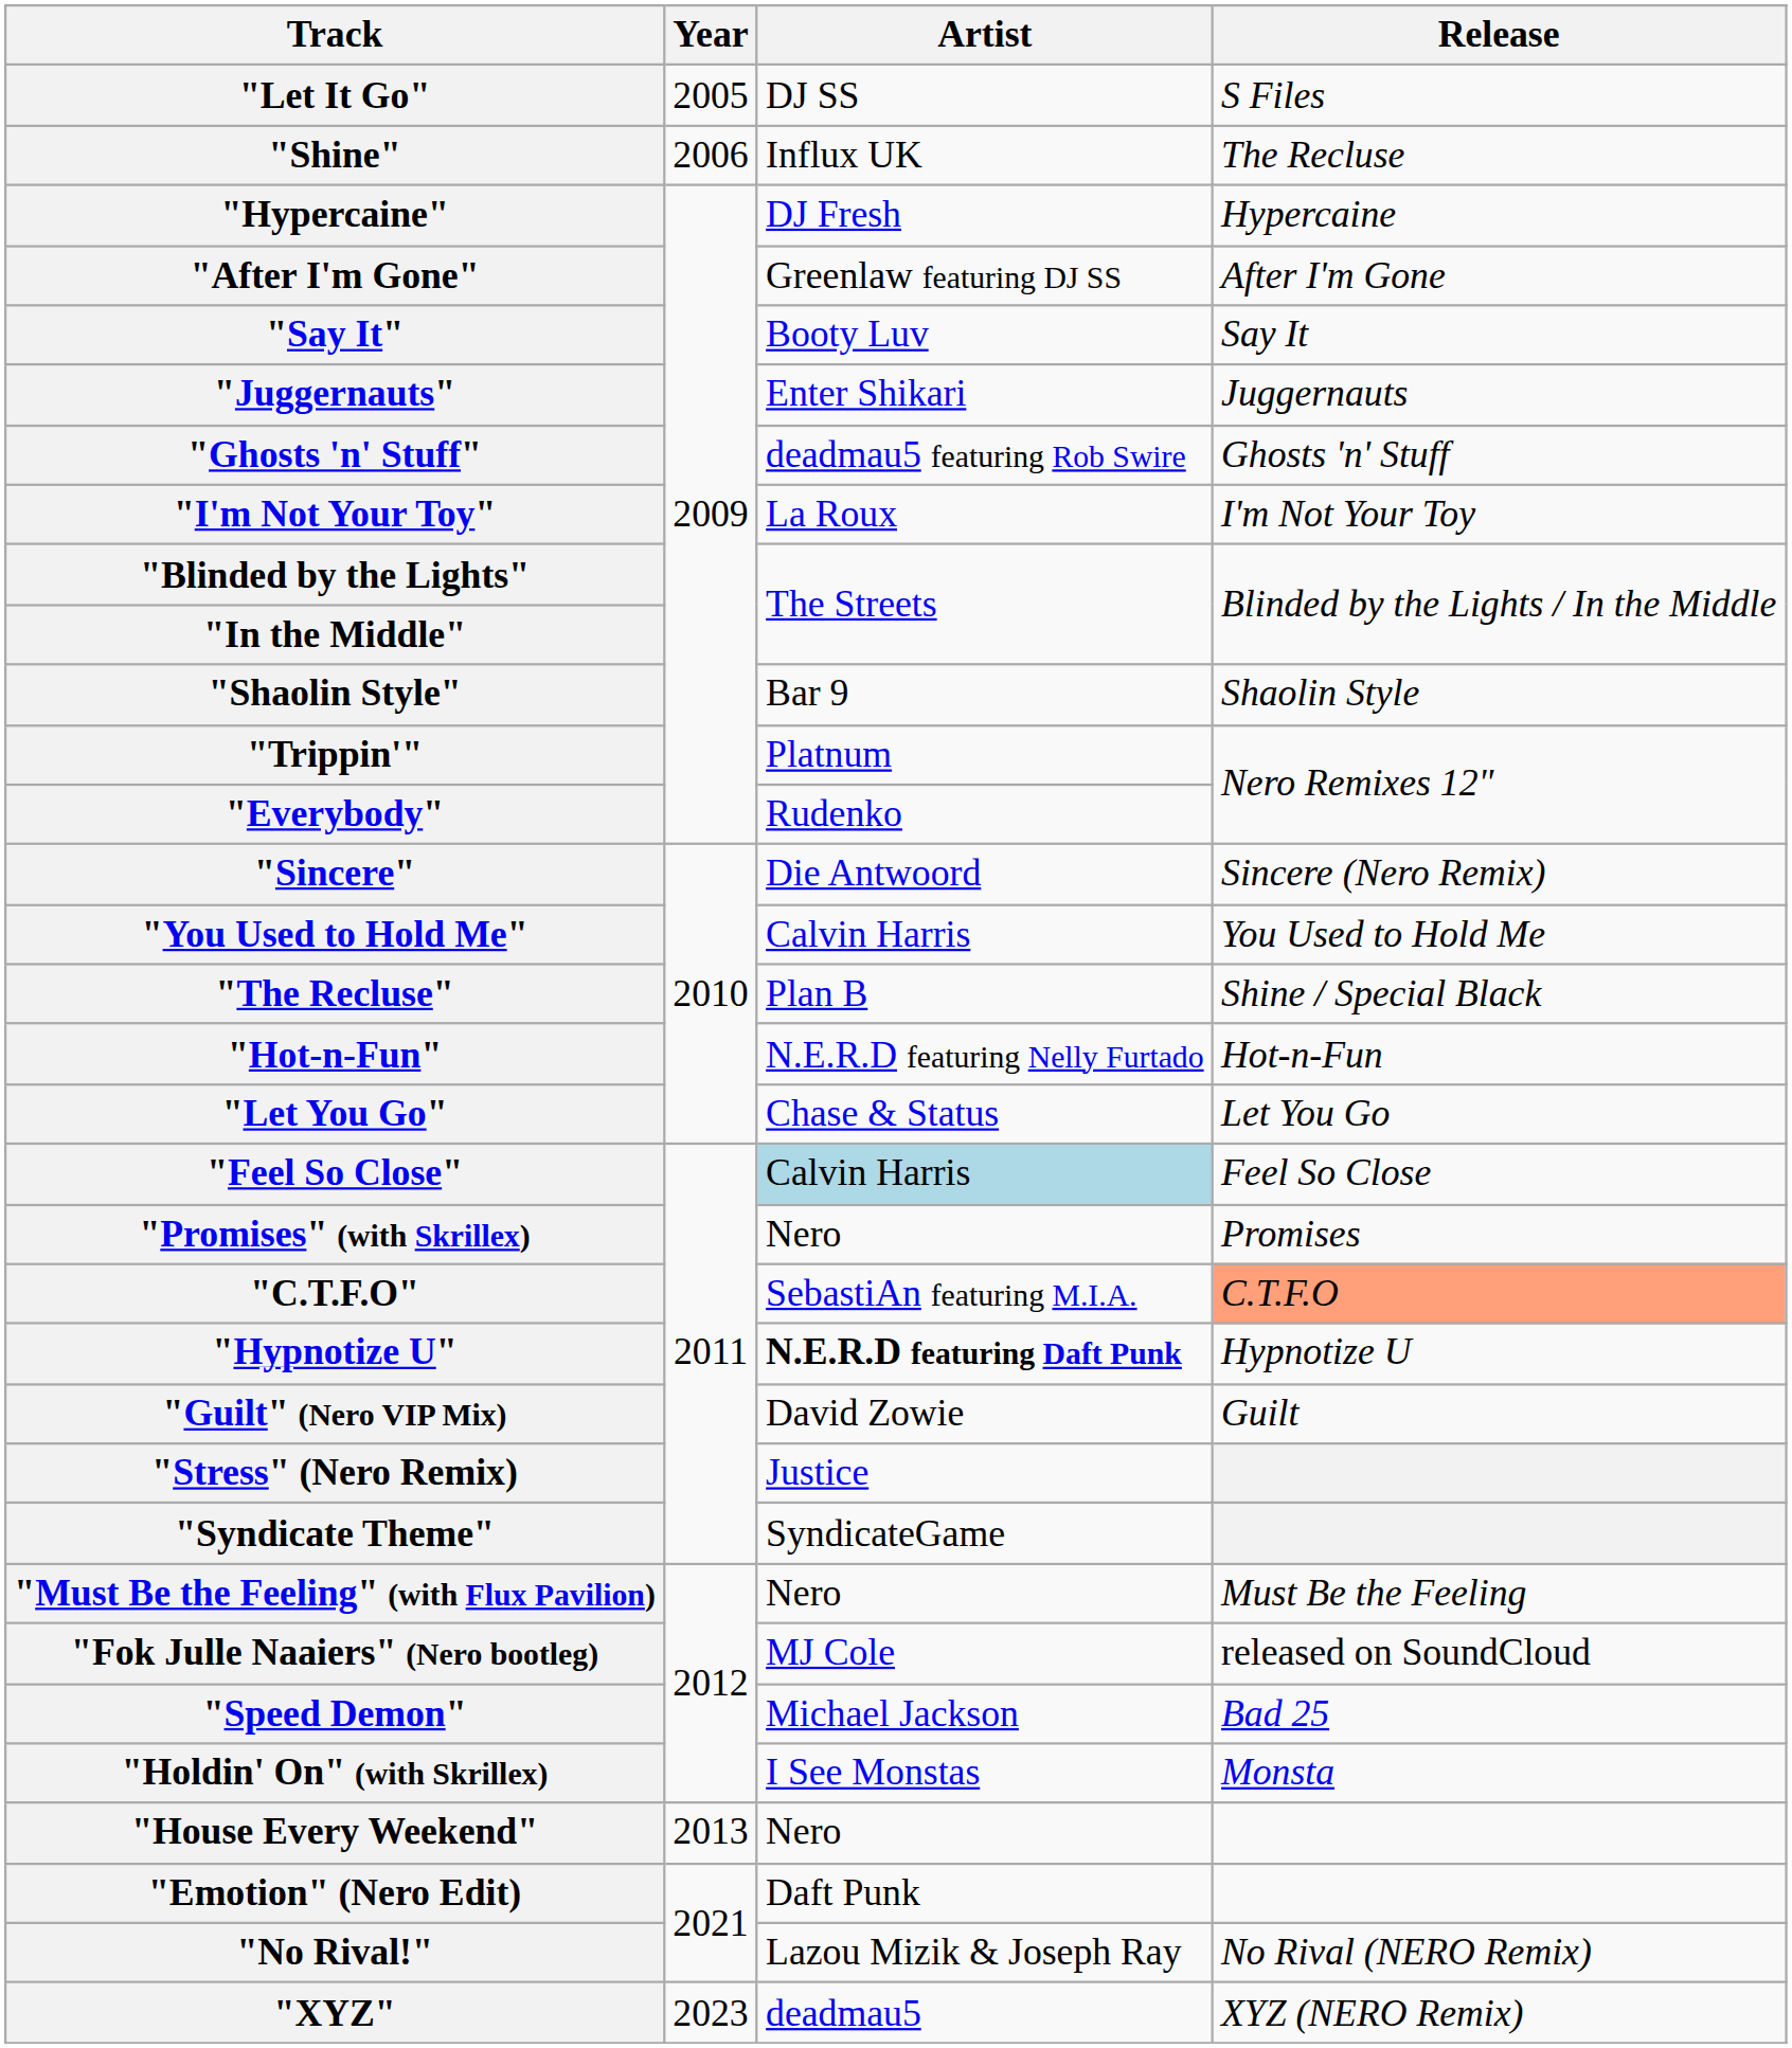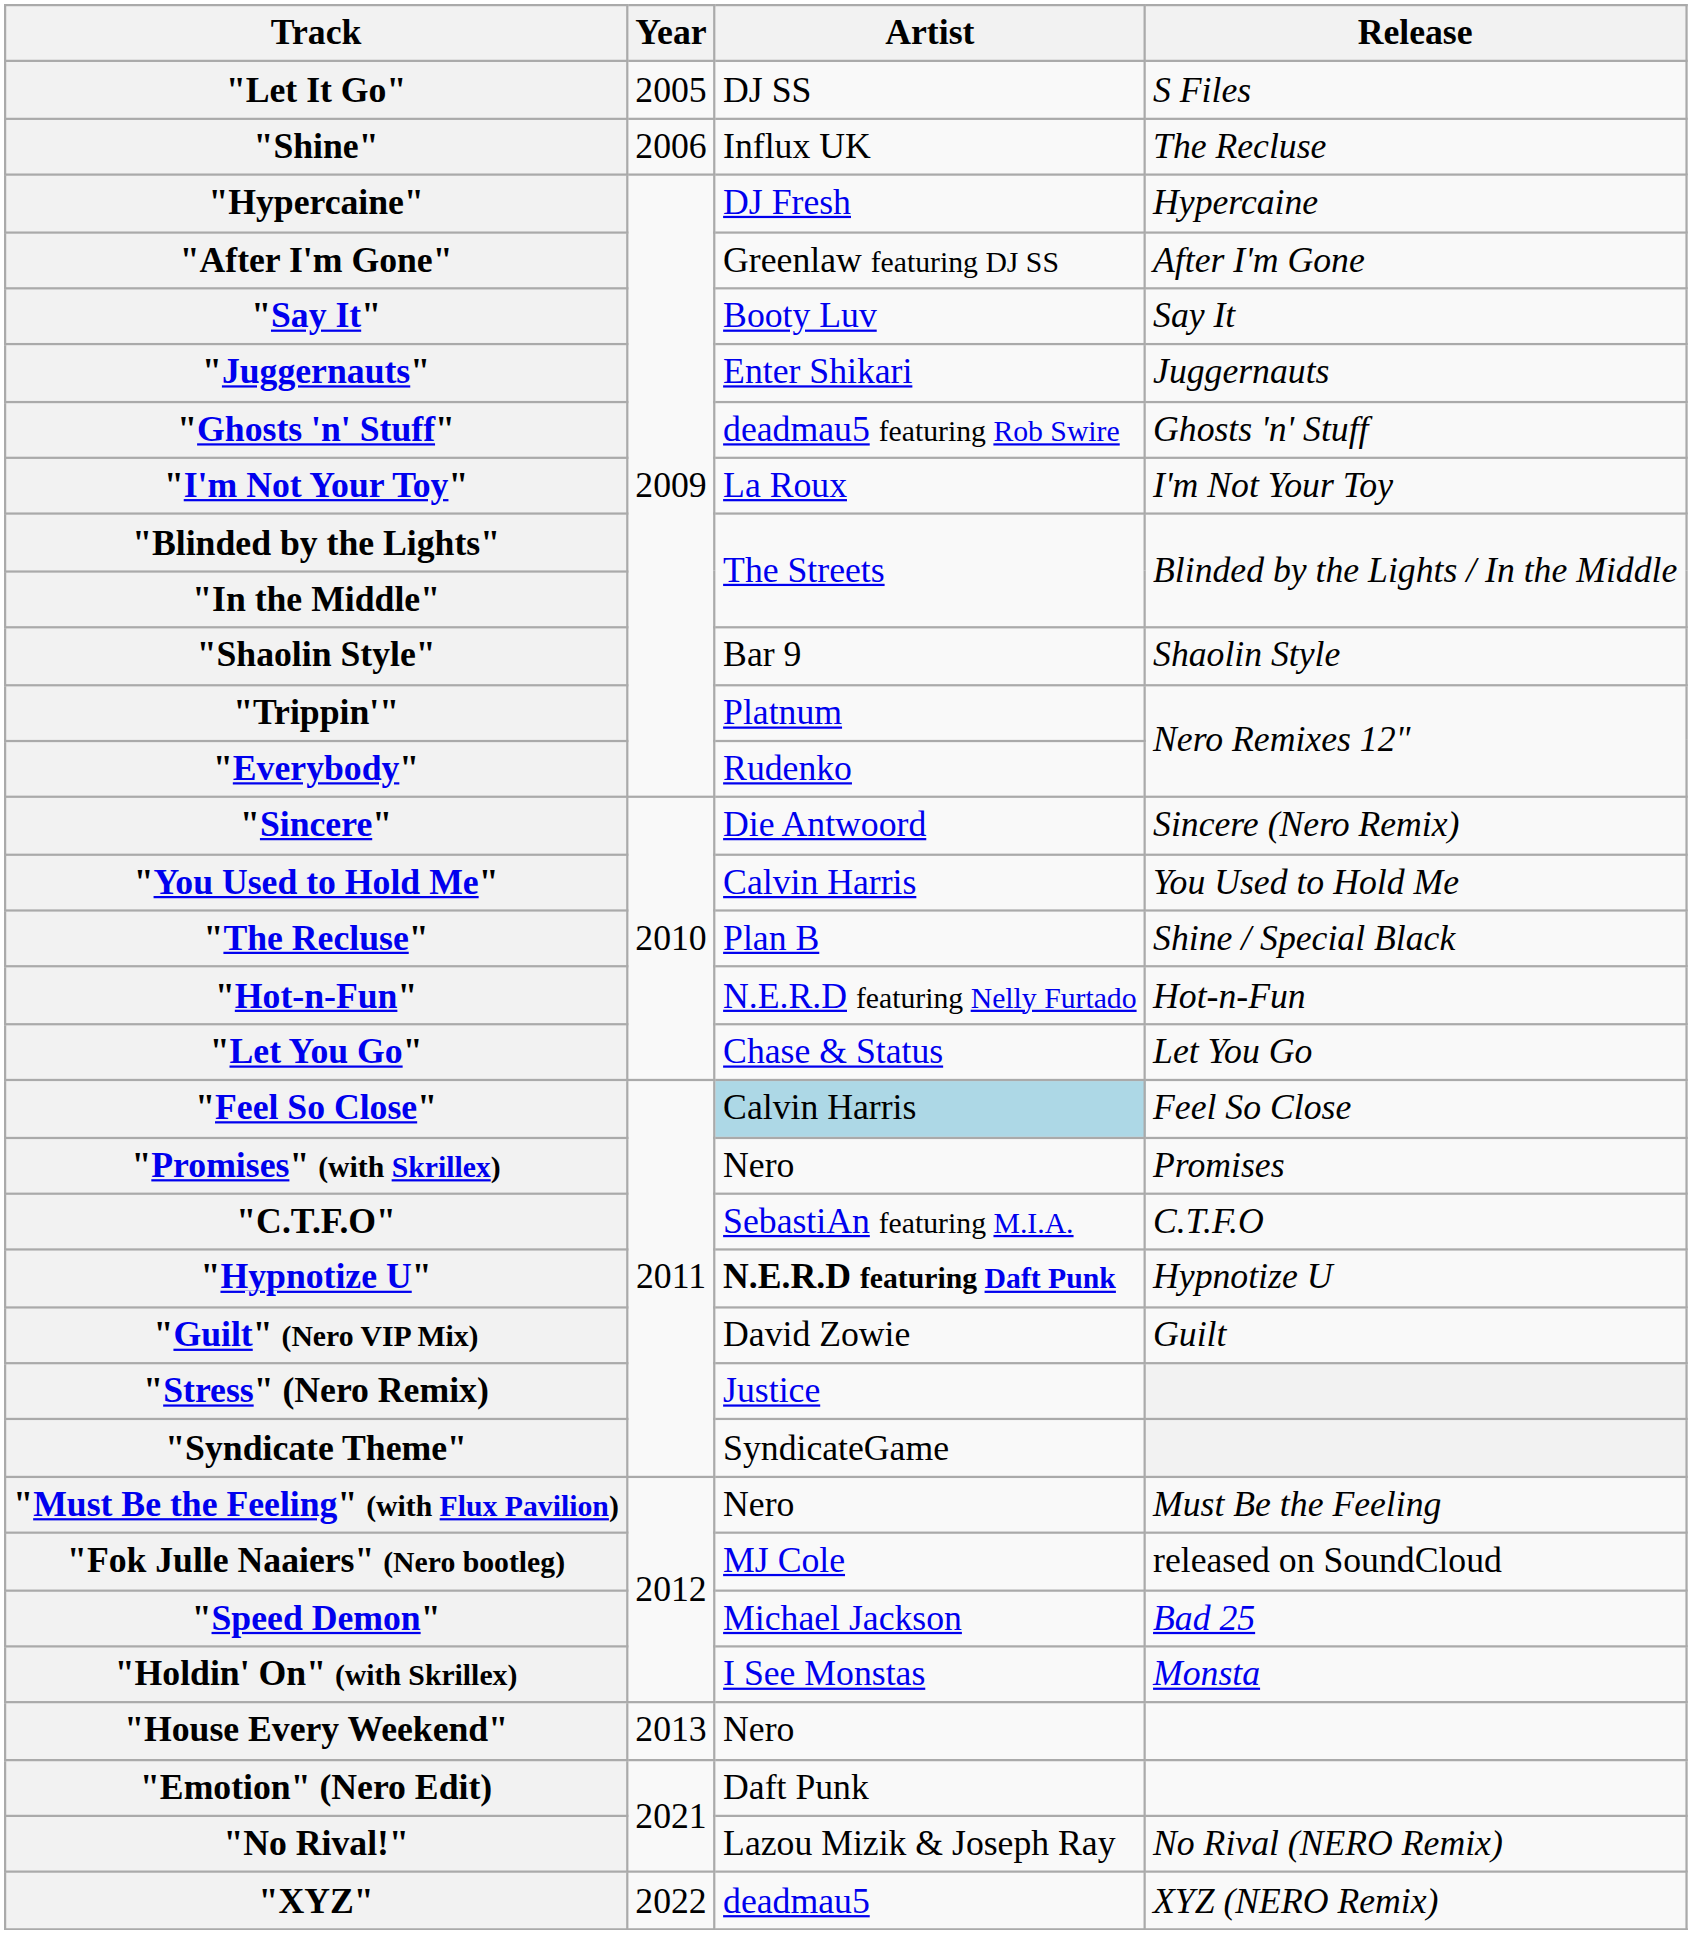 <table class="wikitable plainrowheaders" border="1">
 <tr>
 <th>Track</th>
 <th>Year</th>
 <th>Artist</th>
 <th>Release</th>
 </tr>
 <tr>
 <th scope="row">"Let It Go"</th>
 <td style="text-align:center;">2005</td>
 <td>DJ SS</td>
 <td><em>S Files</em></td>
 </tr>
 <tr>
 <th scope="row">"Shine"</th>
 <td style="text-align:center;">2006</td>
 <td>Influx UK</td>
 <td><em>The Recluse</em></td>
 </tr>
 <tr>
 <th scope="row">"Hypercaine"</th>
 <td rowspan="11" style="text-align:center;">2009</td>
 <td><a href='#'>DJ Fresh</a></td>
 <td><em>Hypercaine</em></td>
 </tr>
 <tr>
 <th scope="row">"After I'm Gone"</th>
 <td>Greenlaw <small>featuring DJ SS</small></td>
 <td><em>After I'm Gone</em></td>
 </tr>
 <tr>
 <th scope="row">"<a href='#'>Say It</a>"</th>
 <td><a href='#'>Booty Luv</a></td>
 <td><em>Say It</em></td>
 </tr>
 <tr>
 <th scope="row">"<a href='#'>Juggernauts</a>"</th>
 <td><a href='#'>Enter Shikari</a></td>
 <td><em>Juggernauts</em></td>
 </tr>
 <tr>
 <th scope="row">"<a href='#'>Ghosts 'n' Stuff</a>"</th>
 <td><a href='#'>deadmau5</a> <small>featuring <a href='#'>Rob Swire</a></small></td>
 <td><em>Ghosts 'n' Stuff</em></td>
 </tr>
 <tr>
 <th scope="row">"<a href='#'>I'm Not Your Toy</a>"</th>
 <td><a href='#'>La Roux</a></td>
 <td><em>I'm Not Your Toy</em></td>
 </tr>
 <tr>
 <th scope="row">"Blinded by the Lights"</th>
 <td rowspan="2"><a href='#'>The Streets</a></td>
 <td rowspan="2"><em>Blinded by the Lights / In the Middle</em></td>
 </tr>
 <tr>
 <th scope="row">"In the Middle"</th>
 </tr>
 <tr>
 <th scope="row">"Shaolin Style"</th>
 <td>Bar 9</td>
 <td><em>Shaolin Style</em></td>
 </tr>
 <tr>
 <th scope="row">"Trippin'"</th>
 <td><a href='#'>Platnum</a></td>
 <td rowspan="2"><em>Nero Remixes 12"</em></td>
 </tr>
 <tr>
 <th scope="row">"<a href='#'>Everybody</a>"</th>
 <td><a href='#'>Rudenko</a></td>
 </tr>
 <tr>
 <th scope="row">"<a href='#'>Sincere</a>"</th>
 <td rowspan="5" style="text-align:center;">2010</td>
 <td><a href='#'>Die Antwoord</a></td>
 <td><em>Sincere (Nero Remix)</em></td>
 </tr>
 <tr>
 <th scope="row">"<a href='#'>You Used to Hold Me</a>"</th>
 <td><a href='#'>Calvin Harris</a></td>
 <td><em>You Used to Hold Me</em></td>
 </tr>
 <tr>
 <th scope="row">"<a href='#'>The Recluse</a>"</th>
 <td><a href='#'>Plan B</a></td>
 <td><em>Shine / Special Black</em></td>
 </tr>
 <tr>
 <th scope="row">"<a href='#'>Hot-n-Fun</a>"</th>
 <td><a href='#'>N.E.R.D</a> <small>featuring <a href='#'>Nelly Furtado</a></small></td>
 <td><em>Hot-n-Fun</em></td>
 </tr>
 <tr>
 <th scope="row">"<a href='#'>Let You Go</a>"</th>
 <td><a href='#'>Chase & Status</a></td>
 <td><em>Let You Go</em></td>
 </tr>
 <tr>
 <th scope="row">"<a href='#'>Feel So Close</a>"</th>
 <td rowspan="7" style="text-align:center;">2011</td>
 <td style="background: lightblue;">Calvin Harris</td>
 <td><em>Feel So Close</em></td>
 </tr>
 <tr>
 <th scope="row">"<a href='#'>Promises</a>" <small>(with <a href='#'>Skrillex</a>)</small></th>
 <td>Nero</td>
 <td><em>Promises</em></td>
 </tr>
 <tr>
 <th scope="row">"C.T.F.O"</th>
 <td><a href='#'>SebastiAn</a> <small>featuring <a href='#'>M.I.A.</a></small></td>
-<td style="background: lightsalmon;"><em>C.T.F.O</em></td>
+<td><em>C.T.F.O</em></td>
 </tr>
 <tr>
 <th scope="row">"<a href='#'>Hypnotize U</a>"</th>
 <td><strong>N.E.R.D <small>featuring <a href='#'>Daft Punk</a></small></strong></td>
 <td><em>Hypnotize U</em></td>
 </tr>
 <tr>
 <th scope="row">"<a href='#'>Guilt</a>" <small>(Nero VIP Mix)</small></th>
 <td>David Zowie</td>
 <td><em>Guilt</em></td>
 </tr>
 <tr>
 <th scope="row">"<a href='#'>Stress</a>" (Nero Remix)</th>
 <td><a href='#'>Justice</a></td>
 <th></th>
 </tr>
 <tr>
 <th scope="row">"Syndicate Theme"</th>
 <td>SyndicateGame</td>
 <th></th>
 </tr>
 <tr>
 <th scope="row">"<a href='#'>Must Be the Feeling</a>" <small>(with <a href='#'>Flux Pavilion</a>)</small></th>
 <td rowspan="4" style="text-align:center;">2012</td>
 <td>Nero</td>
 <td><em>Must Be the Feeling</em></td>
 </tr>
 <tr>
 <th scope="row">"Fok Julle Naaiers" <small>(Nero bootleg)</small></th>
 <td><a href='#'>MJ Cole</a></td>
 <td>released on SoundCloud</td>
 </tr>
 <tr>
 <th scope="row">"<a href='#'>Speed Demon</a>"</th>
 <td><a href='#'>Michael Jackson</a></td>
 <td><em><a href='#'>Bad 25</a></em></td>
 </tr>
 <tr>
 <th scope="row">"Holdin' On" <small>(with Skrillex)</small></th>
 <td><a href='#'>I See Monstas</a></td>
 <td><em><a href='#'>Monsta</a></em></td>
 </tr>
 <tr>
 <th scope="row">"House Every Weekend"</th>
 <td>2013</td>
 <td>Nero</td>
 <td></td>
 </tr>
 <tr>
 <th scope="row">"Emotion" (Nero Edit)</th>
 <td rowspan="2" style="text-align:center;">2021</td>
 <td>Daft Punk</td>
 <td></td>
 </tr>
 <tr>
 <th scope="row">"No Rival!"</th>
 <td>Lazou Mizik & Joseph Ray</td>
 <td><em>No Rival (NERO Remix)</em></td>
 </tr>
 <tr>
 <th scope="row">"XYZ"</th>
-<td>2023</td>
+<td>2022</td>
 <td><a href='#'>deadmau5</a></td>
 <td><em>XYZ (NERO Remix)</em></td>
 </tr>
 <tr>
 </tr>
 </table>
